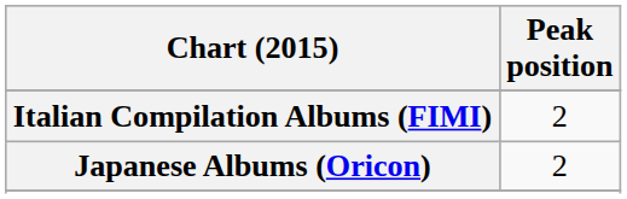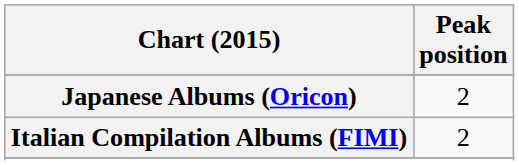 <table class="wikitable sortable plainrowheaders" style="text-align:center;">
 <tr>
 <th scope="col">Chart (2015)</th>
 <th scope="col">Peak<br>position</th>
 </tr>
 <tr>
 </tr>
 <tr>
 </tr>
 <tr>
 </tr>
 <tr>
 </tr>
 <tr>
 </tr>
 <tr>
 </tr>
 <tr>
 </tr>
 <tr>
 </tr>
 <tr>
 </tr>
 <tr>
 </tr>
 <tr>
 </tr>
 <tr>
-<th scope="row">Italian Compilation Albums (<a href='#'>FIMI</a>)</th>
+<th scope="row">Japanese Albums (<a href='#'>Oricon</a>)</th>
 <td>2</td>
 </tr>
 <tr>
-<th scope="row">Japanese Albums (<a href='#'>Oricon</a>)</th>
+<th scope="row">Italian Compilation Albums (<a href='#'>FIMI</a>)</th>
 <td>2</td>
 </tr>
 <tr>
 </tr>
 <tr>
 </tr>
 <tr>
 </tr>
 <tr>
 </tr>
 <tr>
 </tr>
 <tr>
 </tr>
 <tr>
 </tr>
 <tr>
 </tr>
 <tr>
 </tr>
 </table>
